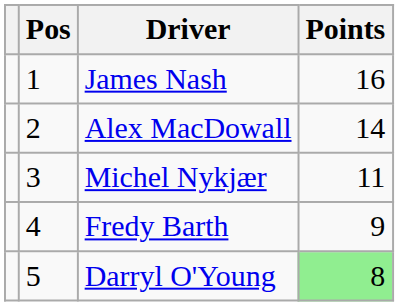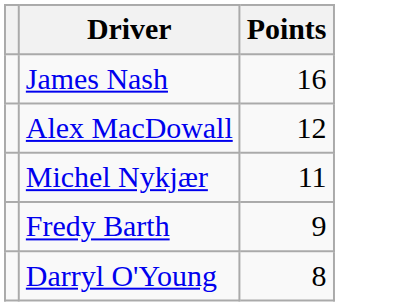 <table class="wikitable" style="font-size: 95%;">
 <tr>
 <th></th>
-<th>Pos</th>
 <th>Driver</th>
 <th>Points</th>
 </tr>
 <tr>
 <td align="left"></td>
-<td>1</td>
 <td> <a href='#'>James Nash</a></td>
 <td align="right">16</td>
 </tr>
 <tr>
 <td align="left"></td>
-<td>2</td>
 <td> <a href='#'>Alex MacDowall</a></td>
-<td align="right">14</td>
+<td align="right">12</td>
 </tr>
 <tr>
 <td align="left"></td>
-<td>3</td>
 <td> <a href='#'>Michel Nykjær</a></td>
 <td align="right">11</td>
 </tr>
 <tr>
 <td align="left"></td>
-<td>4</td>
 <td> <a href='#'>Fredy Barth</a></td>
 <td align="right">9</td>
 </tr>
 <tr>
 <td align="left"></td>
-<td>5</td>
 <td> <a href='#'>Darryl O'Young</a></td>
-<td align="right" style="background: lightgreen;">8</td>
+<td align="right">8</td>
 </tr>
 </table>
